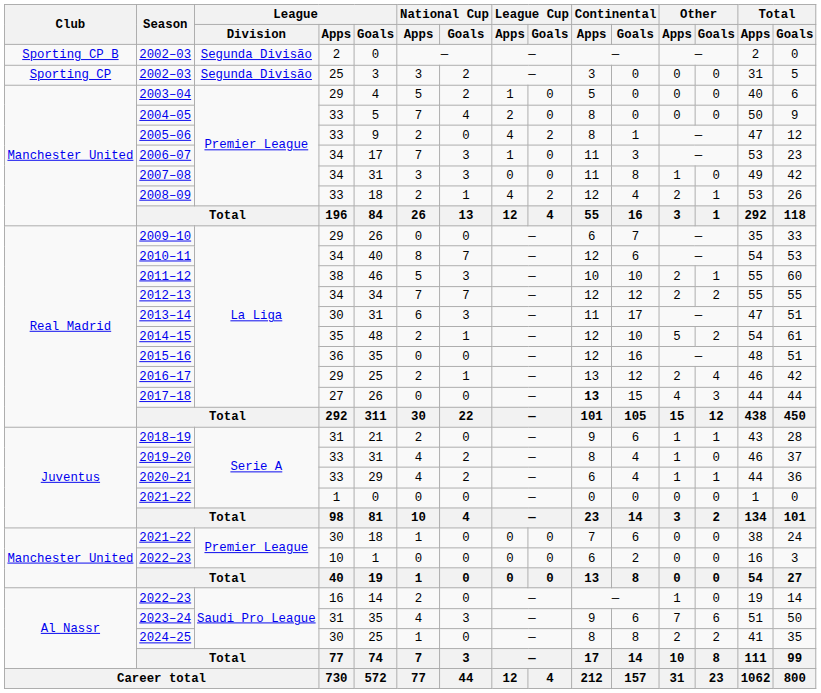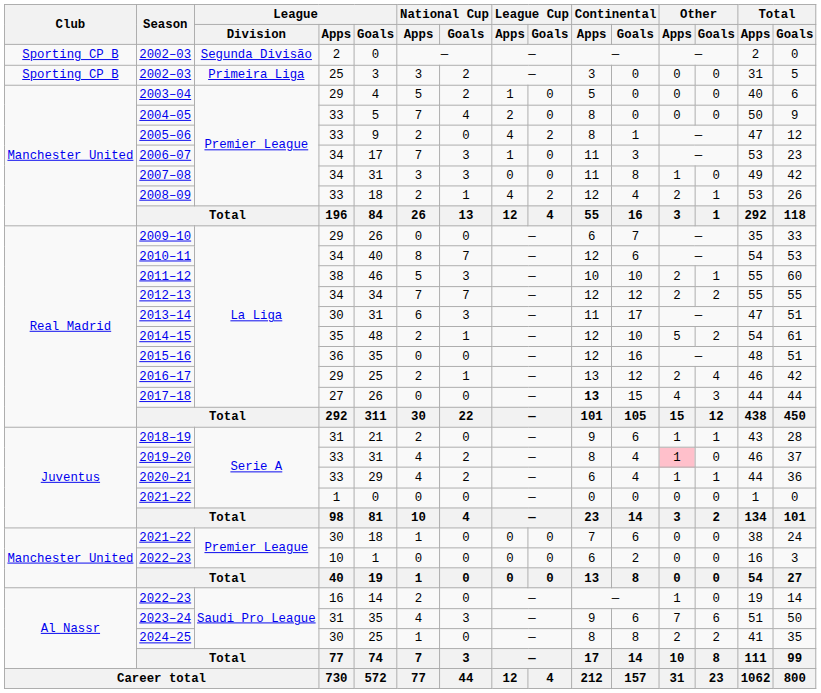 <table class="wikitable" style="text-align:center">
 <tr>
 <th rowspan=2>Club</th>
 <th rowspan=2>Season</th>
 <th colspan=3>League</th>
 <th colspan=2>National Cup</th>
 <th colspan=2>League Cup</th>
 <th colspan=2>Continental</th>
 <th colspan=2>Other</th>
 <th colspan=2>Total</th>
 </tr>
 <tr>
 <th>Division</th>
 <th>Apps</th>
 <th>Goals</th>
 <th>Apps</th>
 <th>Goals</th>
 <th>Apps</th>
 <th>Goals</th>
 <th>Apps</th>
 <th>Goals</th>
 <th>Apps</th>
 <th>Goals</th>
 <th>Apps</th>
 <th>Goals</th>
 </tr>
 <tr>
 <td><a href='#'>Sporting CP B</a></td>
 <td><a href='#'>2002–03</a></td>
 <td><a href='#'>Segunda Divisão</a></td>
 <td>2</td>
 <td>0</td>
 <td colspan=2>—</td>
 <td colspan=2>—</td>
 <td colspan=2>—</td>
 <td colspan=2>—</td>
 <td>2</td>
 <td>0</td>
 </tr>
 <tr>
-<td><a href='#'>Sporting CP</a></td>
+<td><a href='#'>Sporting CP B</a></td>
 <td><a href='#'>2002–03</a></td>
-<td><a href='#'>Segunda Divisão</a></td>
+<td><a href='#'>Primeira Liga</a></td>
 <td>25</td>
 <td>3</td>
 <td>3</td>
 <td>2</td>
 <td colspan=2>—</td>
 <td>3</td>
 <td>0</td>
 <td>0</td>
 <td>0</td>
 <td>31</td>
 <td>5</td>
 </tr>
 <tr>
 <td rowspan=7><a href='#'>Manchester United</a></td>
 <td><a href='#'>2003–04</a></td>
 <td rowspan=6><a href='#'>Premier League</a></td>
 <td>29</td>
 <td>4</td>
 <td>5</td>
 <td>2</td>
 <td>1</td>
 <td>0</td>
 <td>5</td>
 <td>0</td>
 <td>0</td>
 <td>0</td>
 <td>40</td>
 <td>6</td>
 </tr>
 <tr>
 <td><a href='#'>2004–05</a></td>
 <td>33</td>
 <td>5</td>
 <td>7</td>
 <td>4</td>
 <td>2</td>
 <td>0</td>
 <td>8</td>
 <td>0</td>
 <td>0</td>
 <td>0</td>
 <td>50</td>
 <td>9</td>
 </tr>
 <tr>
 <td><a href='#'>2005–06</a></td>
 <td>33</td>
 <td>9</td>
 <td>2</td>
 <td>0</td>
 <td>4</td>
 <td>2</td>
 <td>8</td>
 <td>1</td>
 <td colspan=2>—</td>
 <td>47</td>
 <td>12</td>
 </tr>
 <tr>
 <td><a href='#'>2006–07</a></td>
 <td>34</td>
 <td>17</td>
 <td>7</td>
 <td>3</td>
 <td>1</td>
 <td>0</td>
 <td>11</td>
 <td>3</td>
 <td colspan=2>—</td>
 <td>53</td>
 <td>23</td>
 </tr>
 <tr>
 <td><a href='#'>2007–08</a></td>
 <td>34</td>
 <td>31</td>
 <td>3</td>
 <td>3</td>
 <td>0</td>
 <td>0</td>
 <td>11</td>
 <td>8</td>
 <td>1</td>
 <td>0</td>
 <td>49</td>
 <td>42</td>
 </tr>
 <tr>
 <td><a href='#'>2008–09</a></td>
 <td>33</td>
 <td>18</td>
 <td>2</td>
 <td>1</td>
 <td>4</td>
 <td>2</td>
 <td>12</td>
 <td>4</td>
 <td>2</td>
 <td>1</td>
 <td>53</td>
 <td>26</td>
 </tr>
 <tr>
 <th colspan=2>Total</th>
 <th>196</th>
 <th>84</th>
 <th>26</th>
 <th>13</th>
 <th>12</th>
 <th>4</th>
 <th>55</th>
 <th>16</th>
 <th>3</th>
 <th>1</th>
 <th>292</th>
 <th>118</th>
 </tr>
 <tr>
 <td rowspan=10><a href='#'>Real Madrid</a></td>
 <td><a href='#'>2009–10</a></td>
 <td rowspan=9><a href='#'>La Liga</a></td>
 <td>29</td>
 <td>26</td>
 <td>0</td>
 <td>0</td>
 <td colspan=2>—</td>
 <td>6</td>
 <td>7</td>
 <td colspan=2>—</td>
 <td>35</td>
 <td>33</td>
 </tr>
 <tr>
 <td><a href='#'>2010–11</a></td>
 <td>34</td>
 <td>40</td>
 <td>8</td>
 <td>7</td>
 <td colspan=2>—</td>
 <td>12</td>
 <td>6</td>
 <td colspan=2>—</td>
 <td>54</td>
 <td>53</td>
 </tr>
 <tr>
 <td><a href='#'>2011–12</a></td>
 <td>38</td>
 <td>46</td>
 <td>5</td>
 <td>3</td>
 <td colspan=2>—</td>
 <td>10</td>
 <td>10</td>
 <td>2</td>
 <td>1</td>
 <td>55</td>
 <td>60</td>
 </tr>
 <tr>
 <td><a href='#'>2012–13</a></td>
 <td>34</td>
 <td>34</td>
 <td>7</td>
 <td>7</td>
 <td colspan=2>—</td>
 <td>12</td>
 <td>12</td>
 <td>2</td>
 <td>2</td>
 <td>55</td>
 <td>55</td>
 </tr>
 <tr>
 <td><a href='#'>2013–14</a></td>
 <td>30</td>
 <td>31</td>
 <td>6</td>
 <td>3</td>
 <td colspan=2>—</td>
 <td>11</td>
 <td>17</td>
 <td colspan=2>—</td>
 <td>47</td>
 <td>51</td>
 </tr>
 <tr>
 <td><a href='#'>2014–15</a></td>
 <td>35</td>
 <td>48</td>
 <td>2</td>
 <td>1</td>
 <td colspan=2>—</td>
 <td>12</td>
 <td>10</td>
 <td>5</td>
 <td>2</td>
 <td>54</td>
 <td>61</td>
 </tr>
 <tr>
 <td><a href='#'>2015–16</a></td>
 <td>36</td>
 <td>35</td>
 <td>0</td>
 <td>0</td>
 <td colspan=2>—</td>
 <td>12</td>
 <td>16</td>
 <td colspan=2>—</td>
 <td>48</td>
 <td>51</td>
 </tr>
 <tr>
 <td><a href='#'>2016–17</a></td>
 <td>29</td>
 <td>25</td>
 <td>2</td>
 <td>1</td>
 <td colspan=2>—</td>
 <td>13</td>
 <td>12</td>
 <td>2</td>
 <td>4</td>
 <td>46</td>
 <td>42</td>
 </tr>
 <tr>
 <td><a href='#'>2017–18</a></td>
 <td>27</td>
 <td>26</td>
 <td>0</td>
 <td>0</td>
 <td colspan=2>—</td>
 <td><strong>13</strong></td>
 <td>15</td>
 <td>4</td>
 <td>3</td>
 <td>44</td>
 <td>44</td>
 </tr>
 <tr>
 <th colspan=2>Total</th>
 <th>292</th>
 <th>311</th>
 <th>30</th>
 <th>22</th>
 <th colspan=2>—</th>
 <th>101</th>
 <th>105</th>
 <th>15</th>
 <th>12</th>
 <th>438</th>
 <th>450</th>
 </tr>
 <tr>
 <td rowspan=5><a href='#'>Juventus</a></td>
 <td><a href='#'>2018–19</a></td>
 <td rowspan=4><a href='#'>Serie A</a></td>
 <td>31</td>
 <td>21</td>
 <td>2</td>
 <td>0</td>
 <td colspan="2">—</td>
 <td>9</td>
 <td>6</td>
 <td>1</td>
 <td>1</td>
 <td>43</td>
 <td>28</td>
 </tr>
 <tr>
 <td><a href='#'>2019–20</a></td>
 <td>33</td>
 <td>31</td>
 <td>4</td>
 <td>2</td>
 <td colspan="2">—</td>
 <td>8</td>
 <td>4</td>
-<td>1</td>
+<td style="background: pink;">1</td>
 <td>0</td>
 <td>46</td>
 <td>37</td>
 </tr>
 <tr>
 <td><a href='#'>2020–21</a></td>
 <td>33</td>
 <td>29</td>
 <td>4</td>
 <td>2</td>
 <td colspan="2">—</td>
 <td>6</td>
 <td>4</td>
 <td>1</td>
 <td>1</td>
 <td>44</td>
 <td>36</td>
 </tr>
 <tr>
 <td><a href='#'>2021–22</a></td>
 <td>1</td>
 <td>0</td>
 <td>0</td>
 <td>0</td>
 <td colspan="2">—</td>
 <td>0</td>
 <td>0</td>
 <td>0</td>
 <td>0</td>
 <td>1</td>
 <td>0</td>
 </tr>
 <tr>
 <th colspan=2>Total</th>
 <th>98</th>
 <th>81</th>
 <th>10</th>
 <th>4</th>
 <th colspan=2>—</th>
 <th>23</th>
 <th>14</th>
 <th>3</th>
 <th>2</th>
 <th>134</th>
 <th>101</th>
 </tr>
 <tr>
 <td rowspan=3><a href='#'>Manchester United</a></td>
 <td><a href='#'>2021–22</a></td>
 <td rowspan=2><a href='#'>Premier League</a></td>
 <td>30</td>
 <td>18</td>
 <td>1</td>
 <td>0</td>
 <td>0</td>
 <td>0</td>
 <td>7</td>
 <td>6</td>
 <td>0</td>
 <td>0</td>
 <td>38</td>
 <td>24</td>
 </tr>
 <tr>
 <td><a href='#'>2022–23</a></td>
 <td>10</td>
 <td>1</td>
 <td>0</td>
 <td>0</td>
 <td>0</td>
 <td>0</td>
 <td>6</td>
 <td>2</td>
 <td>0</td>
 <td>0</td>
 <td>16</td>
 <td>3</td>
 </tr>
 <tr>
 <th colspan=2>Total</th>
 <th>40</th>
 <th>19</th>
 <th>1</th>
 <th>0</th>
 <th>0</th>
 <th>0</th>
 <th>13</th>
 <th>8</th>
 <th>0</th>
 <th>0</th>
 <th>54</th>
 <th>27</th>
 </tr>
 <tr>
 <td rowspan=4><a href='#'>Al Nassr</a></td>
 <td><a href='#'>2022–23</a></td>
 <td rowspan=3><a href='#'>Saudi Pro League</a></td>
 <td>16</td>
 <td>14</td>
 <td>2</td>
 <td>0</td>
 <td colspan="2">—</td>
 <td colspan="2">—</td>
 <td>1</td>
 <td>0</td>
 <td>19</td>
 <td>14</td>
 </tr>
 <tr>
 <td><a href='#'>2023–24</a></td>
 <td>31</td>
 <td>35</td>
 <td>4</td>
 <td>3</td>
 <td colspan="2">—</td>
 <td>9</td>
 <td>6</td>
 <td>7</td>
 <td>6</td>
 <td>51</td>
 <td>50</td>
 </tr>
 <tr>
 <td><a href='#'>2024–25</a></td>
 <td>30</td>
 <td>25</td>
 <td>1</td>
 <td>0</td>
 <td colspan="2">—</td>
 <td>8</td>
 <td>8</td>
 <td>2</td>
 <td>2</td>
 <td>41</td>
 <td>35</td>
 </tr>
 <tr>
 <th colspan=2>Total</th>
 <th>77</th>
 <th>74</th>
 <th>7</th>
 <th>3</th>
 <th colspan=2>—</th>
 <th>17</th>
 <th>14</th>
 <th>10</th>
 <th>8</th>
 <th>111</th>
 <th>99</th>
 </tr>
 <tr>
 <th colspan="3">Career total</th>
 <th>730</th>
 <th>572</th>
 <th>77</th>
 <th>44</th>
 <th>12</th>
 <th>4</th>
 <th>212</th>
 <th>157</th>
 <th>31</th>
 <th>23</th>
 <th>1062</th>
 <th>800</th>
 </tr>
 </table>
